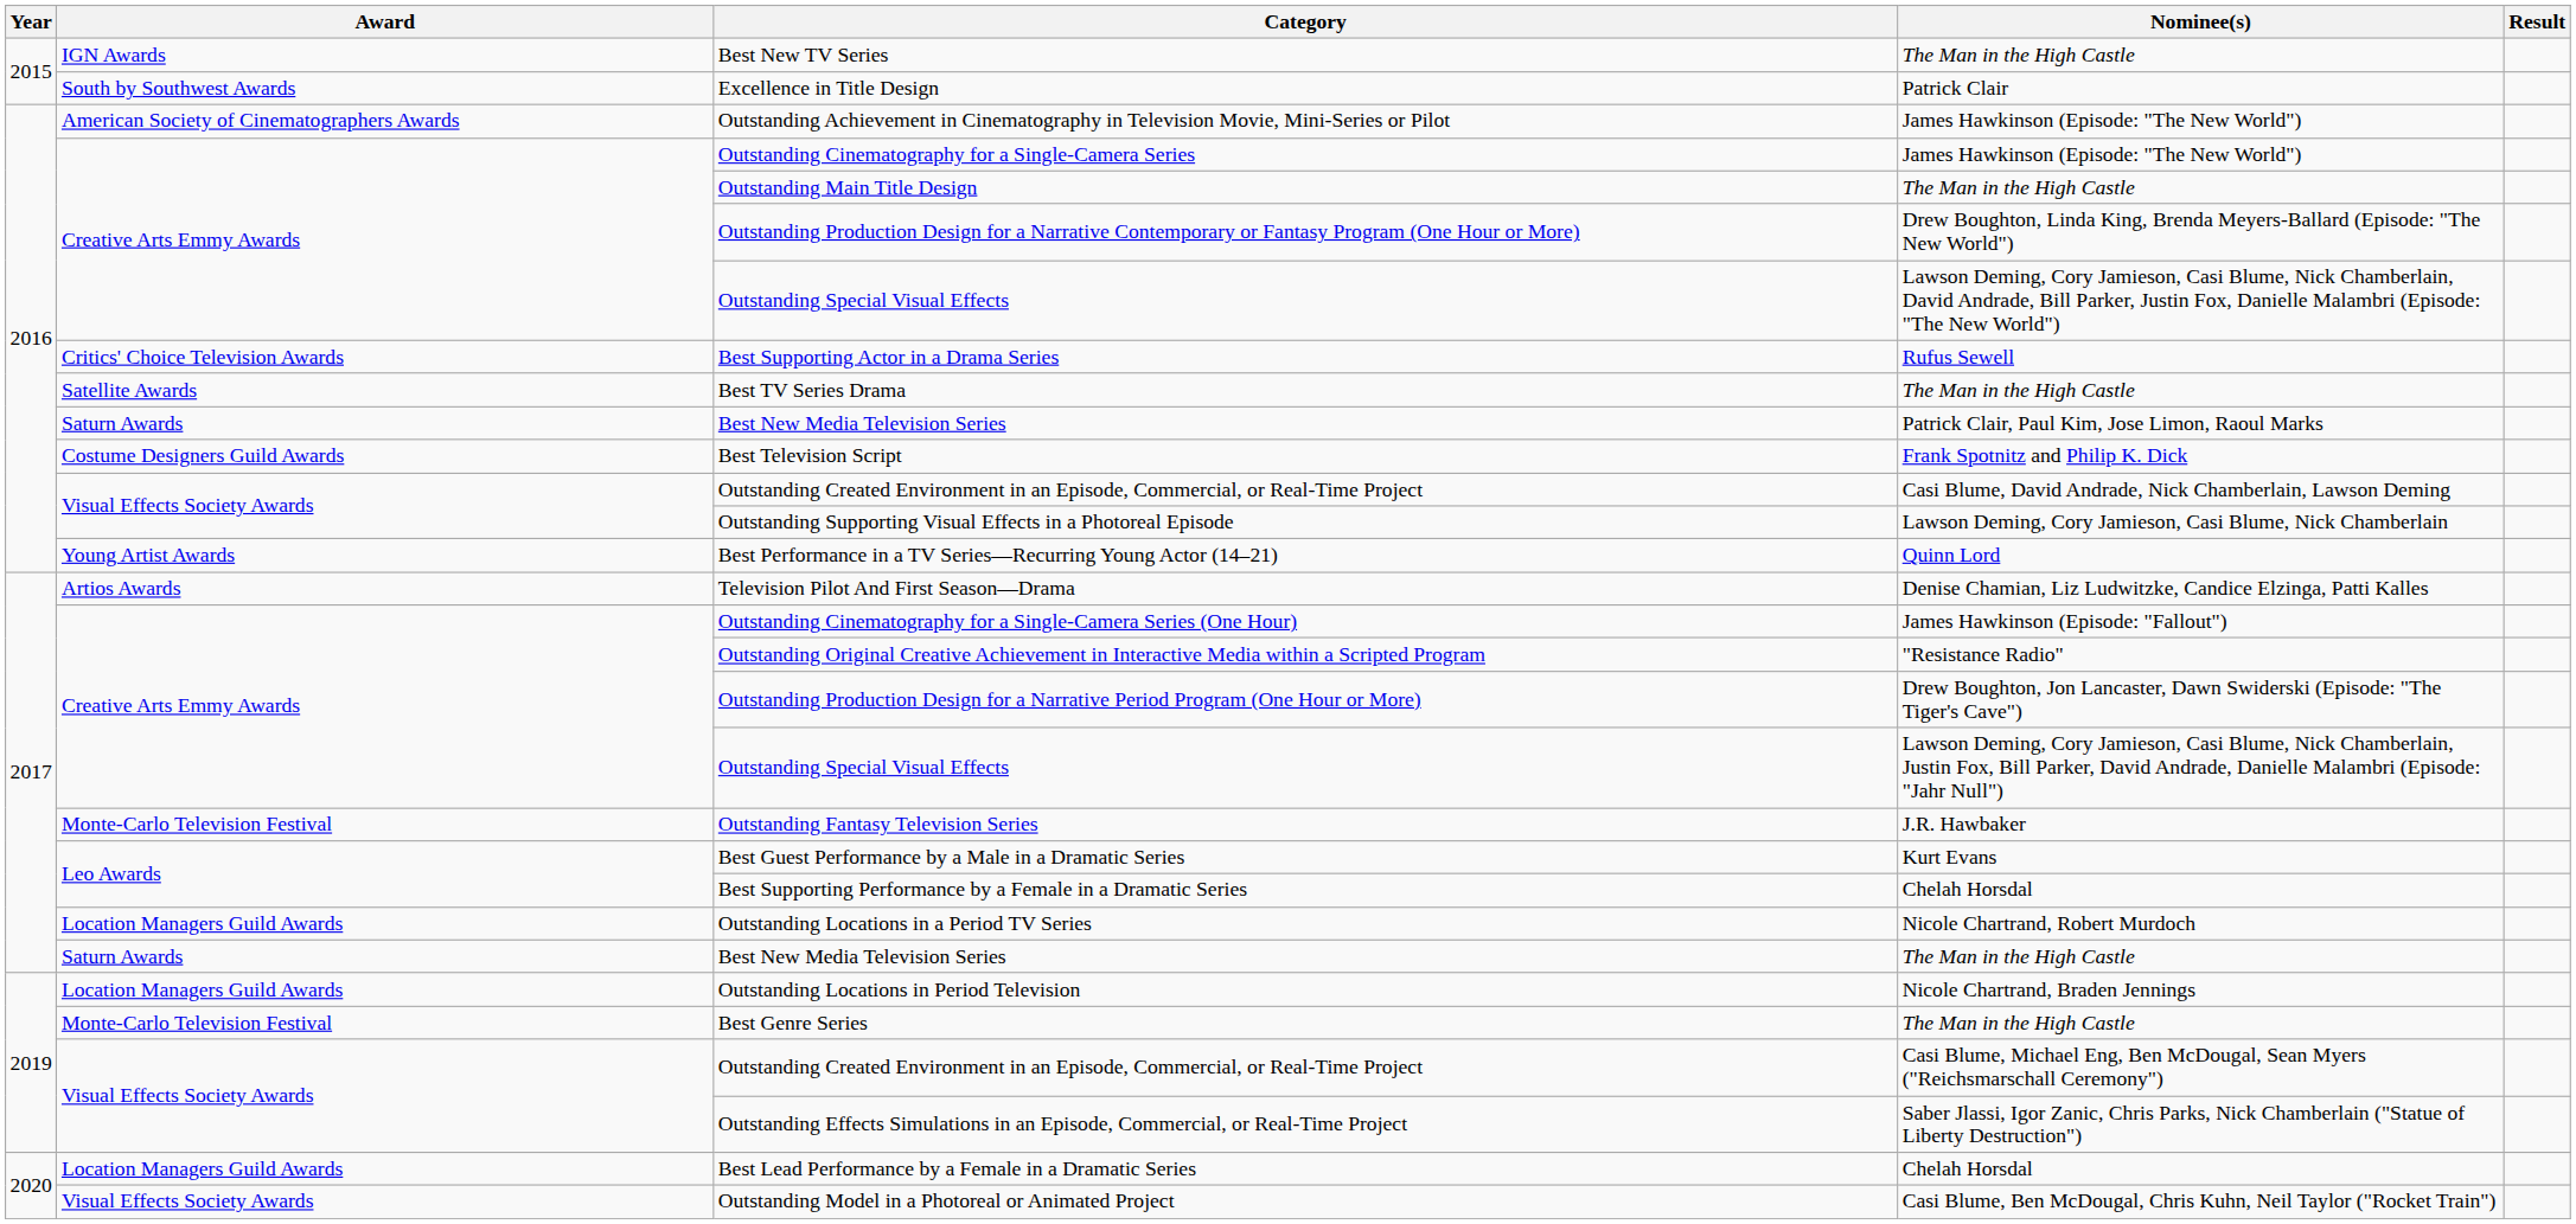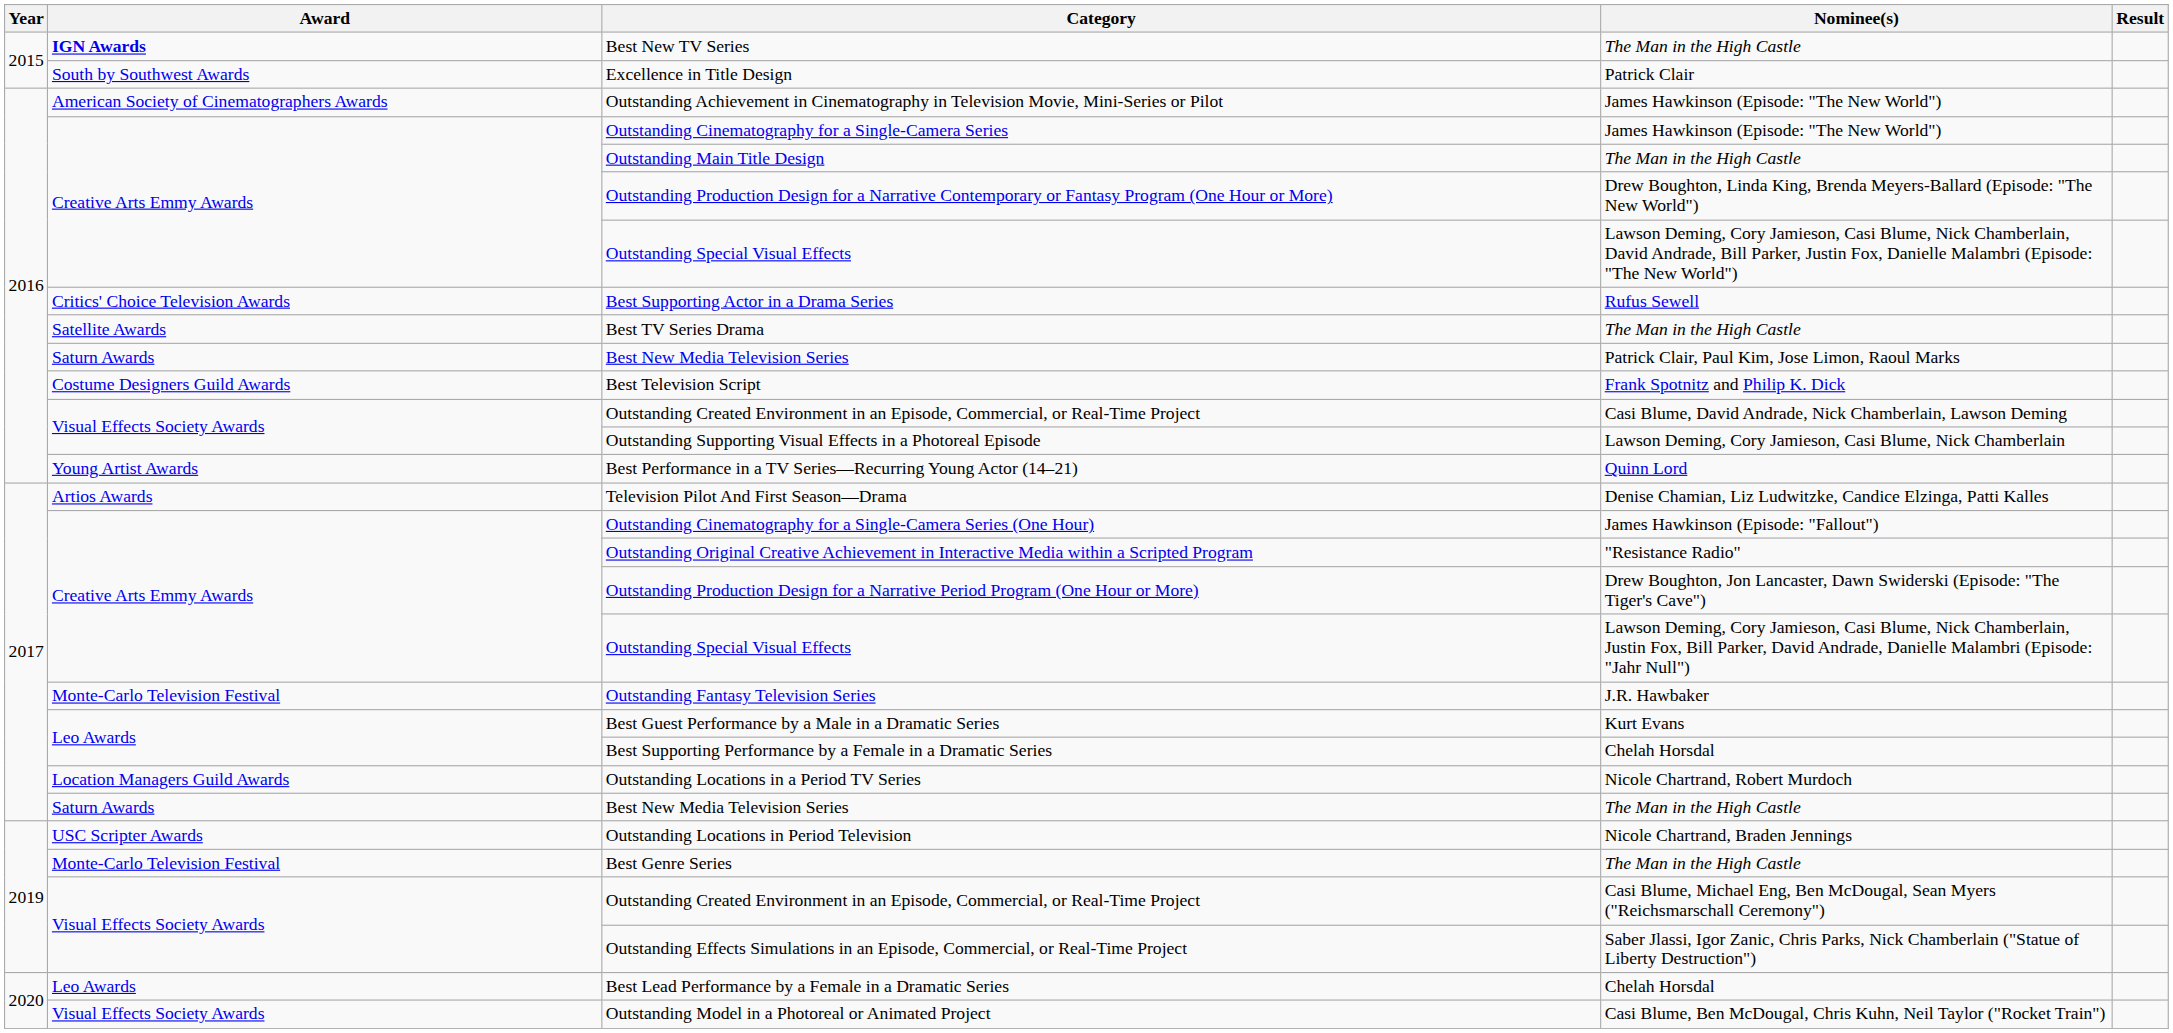 <table class="wikitable sortable">
 <tr>
 <th width=1%>Year</th>
 <th width=26%>Award</th>
 <th width=47%>Category</th>
 <th width=24%>Nominee(s)</th>
 <th width=2%>Result</th>
 </tr>
 <tr>
 <td rowspan=2>2015</td>
-<td><a href='#'>IGN Awards</a></td>
+<td><strong><a href='#'>IGN Awards</a></strong></td>
 <td>Best New TV Series</td>
 <td><em>The Man in the High Castle</em></td>
 <td></td>
 </tr>
 <tr>
 <td><a href='#'>South by Southwest Awards</a></td>
 <td>Excellence in Title Design</td>
 <td>Patrick Clair</td>
 <td></td>
 </tr>
 <tr>
 <td rowspan="12">2016</td>
 <td><a href='#'>American Society of Cinematographers Awards</a></td>
 <td>Outstanding Achievement in Cinematography in Television Movie, Mini-Series or Pilot</td>
 <td>James Hawkinson (Episode: "The New World")</td>
 <td></td>
 </tr>
 <tr>
 <td rowspan="4"><a href='#'>Creative Arts Emmy Awards</a></td>
 <td><a href='#'>Outstanding Cinematography for a Single-Camera Series</a></td>
 <td>James Hawkinson (Episode: "The New World")</td>
 <td></td>
 </tr>
 <tr>
 <td><a href='#'>Outstanding Main Title Design</a></td>
 <td><em>The Man in the High Castle</em></td>
 <td></td>
 </tr>
 <tr>
 <td><a href='#'>Outstanding Production Design for a Narrative Contemporary or Fantasy Program (One Hour or More)</a></td>
 <td>Drew Boughton, Linda King, Brenda Meyers-Ballard (Episode: "The New World")</td>
 <td></td>
 </tr>
 <tr>
 <td><a href='#'>Outstanding Special Visual Effects</a></td>
 <td>Lawson Deming, Cory Jamieson, Casi Blume, Nick Chamberlain, David Andrade, Bill Parker, Justin Fox, Danielle Malambri (Episode: "The New World")</td>
 <td></td>
 </tr>
 <tr>
 <td><a href='#'>Critics' Choice Television Awards</a></td>
 <td><a href='#'>Best Supporting Actor in a Drama Series</a></td>
 <td><a href='#'>Rufus Sewell</a></td>
 <td></td>
 </tr>
 <tr>
 <td><a href='#'>Satellite Awards</a></td>
 <td>Best TV Series Drama</td>
 <td><em>The Man in the High Castle</em></td>
 <td></td>
 </tr>
 <tr>
 <td><a href='#'>Saturn Awards</a></td>
 <td><a href='#'>Best New Media Television Series</a></td>
 <td>Patrick Clair, Paul Kim, Jose Limon, Raoul Marks</td>
 <td></td>
 </tr>
 <tr>
 <td><a href='#'>Costume Designers Guild Awards</a></td>
 <td>Best Television Script</td>
 <td><a href='#'>Frank Spotnitz</a> and <a href='#'>Philip K. Dick</a></td>
 <td></td>
 </tr>
 <tr>
 <td rowspan="2"><a href='#'>Visual Effects Society Awards</a></td>
 <td>Outstanding Created Environment in an Episode, Commercial, or Real-Time Project</td>
 <td>Casi Blume, David Andrade, Nick Chamberlain, Lawson Deming</td>
 <td></td>
 </tr>
 <tr>
 <td>Outstanding Supporting Visual Effects in a Photoreal Episode</td>
 <td>Lawson Deming, Cory Jamieson, Casi Blume, Nick Chamberlain</td>
 <td></td>
 </tr>
 <tr>
 <td><a href='#'>Young Artist Awards</a></td>
 <td>Best Performance in a TV Series—Recurring Young Actor (14–21)</td>
 <td><a href='#'>Quinn Lord</a></td>
 <td></td>
 </tr>
 <tr>
 <td rowspan="10">2017</td>
 <td><a href='#'>Artios Awards</a></td>
 <td>Television Pilot And First Season—Drama</td>
 <td>Denise Chamian, Liz Ludwitzke, Candice Elzinga, Patti Kalles</td>
 <td></td>
 </tr>
 <tr>
 <td rowspan="4"><a href='#'>Creative Arts Emmy Awards</a></td>
 <td><a href='#'>Outstanding Cinematography for a Single-Camera Series (One Hour)</a></td>
 <td>James Hawkinson (Episode: "Fallout")</td>
 <td></td>
 </tr>
 <tr>
 <td><a href='#'>Outstanding Original Creative Achievement in Interactive Media within a Scripted Program</a></td>
 <td>"Resistance Radio"</td>
 <td></td>
 </tr>
 <tr>
 <td><a href='#'>Outstanding Production Design for a Narrative Period Program (One Hour or More)</a></td>
 <td>Drew Boughton, Jon Lancaster, Dawn Swiderski (Episode: "The Tiger's Cave")</td>
 <td></td>
 </tr>
 <tr>
 <td><a href='#'>Outstanding Special Visual Effects</a></td>
 <td>Lawson Deming, Cory Jamieson, Casi Blume, Nick Chamberlain, Justin Fox, Bill Parker, David Andrade, Danielle Malambri (Episode: "Jahr Null")</td>
 <td></td>
 </tr>
 <tr>
 <td><a href='#'>Monte-Carlo Television Festival</a></td>
 <td><a href='#'>Outstanding Fantasy Television Series</a></td>
 <td>J.R. Hawbaker</td>
 <td></td>
 </tr>
 <tr>
 <td rowspan="2"><a href='#'>Leo Awards</a></td>
 <td>Best Guest Performance by a Male in a Dramatic Series</td>
 <td>Kurt Evans</td>
 <td></td>
 </tr>
 <tr>
 <td>Best Supporting Performance by a Female in a Dramatic Series</td>
 <td>Chelah Horsdal</td>
 <td></td>
 </tr>
 <tr>
 <td><a href='#'>Location Managers Guild Awards</a></td>
 <td>Outstanding Locations in a Period TV Series</td>
 <td>Nicole Chartrand, Robert Murdoch</td>
 <td></td>
 </tr>
 <tr>
 <td><a href='#'>Saturn Awards</a></td>
 <td>Best New Media Television Series</td>
 <td><em>The Man in the High Castle</em></td>
 <td></td>
 </tr>
 <tr>
 <td rowspan="4">2019</td>
-<td><a href='#'>Location Managers Guild Awards</a></td>
+<td><a href='#'>USC Scripter Awards</a></td>
 <td>Outstanding Locations in Period Television</td>
 <td>Nicole Chartrand, Braden Jennings</td>
 <td></td>
 </tr>
 <tr>
 <td><a href='#'>Monte-Carlo Television Festival</a></td>
 <td>Best Genre Series</td>
 <td><em>The Man in the High Castle</em></td>
 <td></td>
 </tr>
 <tr>
 <td rowspan="2"><a href='#'>Visual Effects Society Awards</a></td>
 <td>Outstanding Created Environment in an Episode, Commercial, or Real-Time Project</td>
 <td>Casi Blume, Michael Eng, Ben McDougal, Sean Myers ("Reichsmarschall Ceremony")</td>
 <td></td>
 </tr>
 <tr>
 <td>Outstanding Effects Simulations in an Episode, Commercial, or Real-Time Project</td>
 <td>Saber Jlassi, Igor Zanic, Chris Parks, Nick Chamberlain ("Statue of Liberty Destruction")</td>
 <td></td>
 </tr>
 <tr>
 <td rowspan="2">2020</td>
-<td><a href='#'>Location Managers Guild Awards</a></td>
+<td><a href='#'>Leo Awards</a></td>
 <td>Best Lead Performance by a Female in a Dramatic Series</td>
 <td>Chelah Horsdal</td>
 <td></td>
 </tr>
 <tr>
 <td><a href='#'>Visual Effects Society Awards</a></td>
 <td>Outstanding Model in a Photoreal or Animated Project</td>
 <td>Casi Blume, Ben McDougal, Chris Kuhn, Neil Taylor ("Rocket Train")</td>
 <td></td>
 </tr>
 </table>
